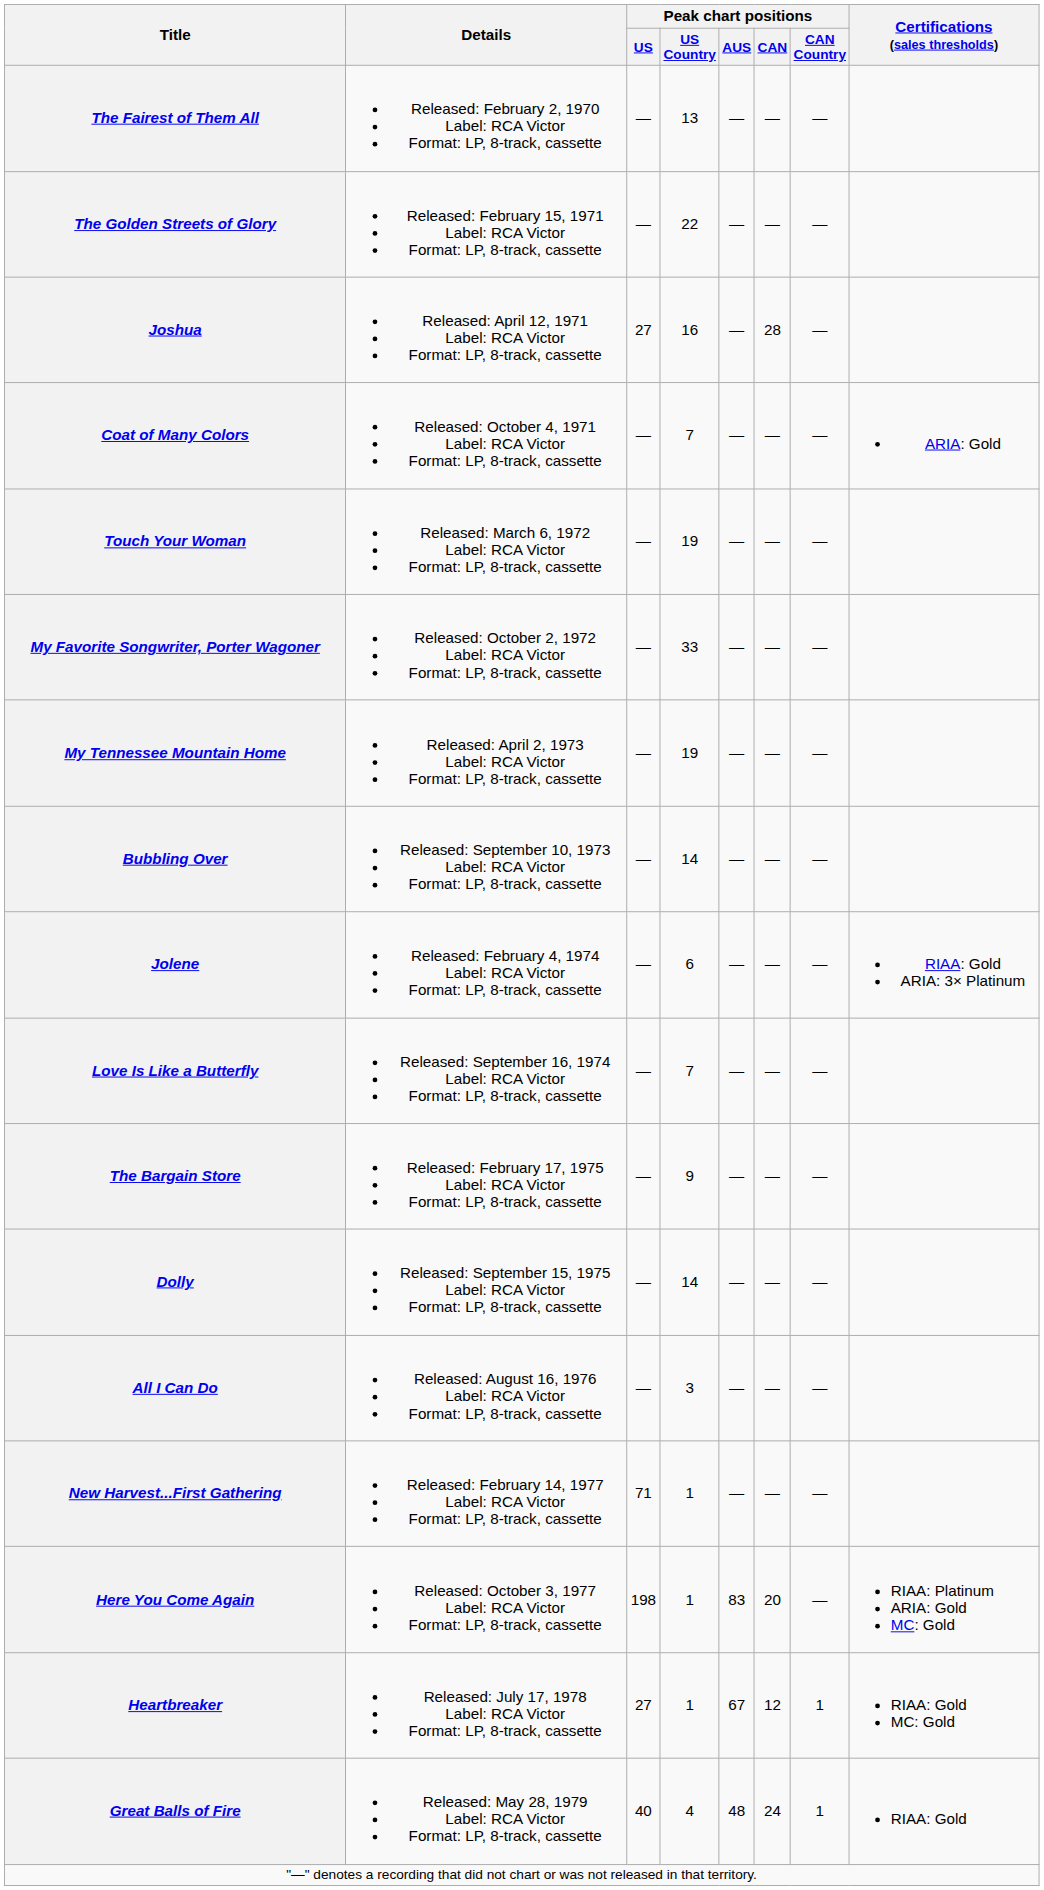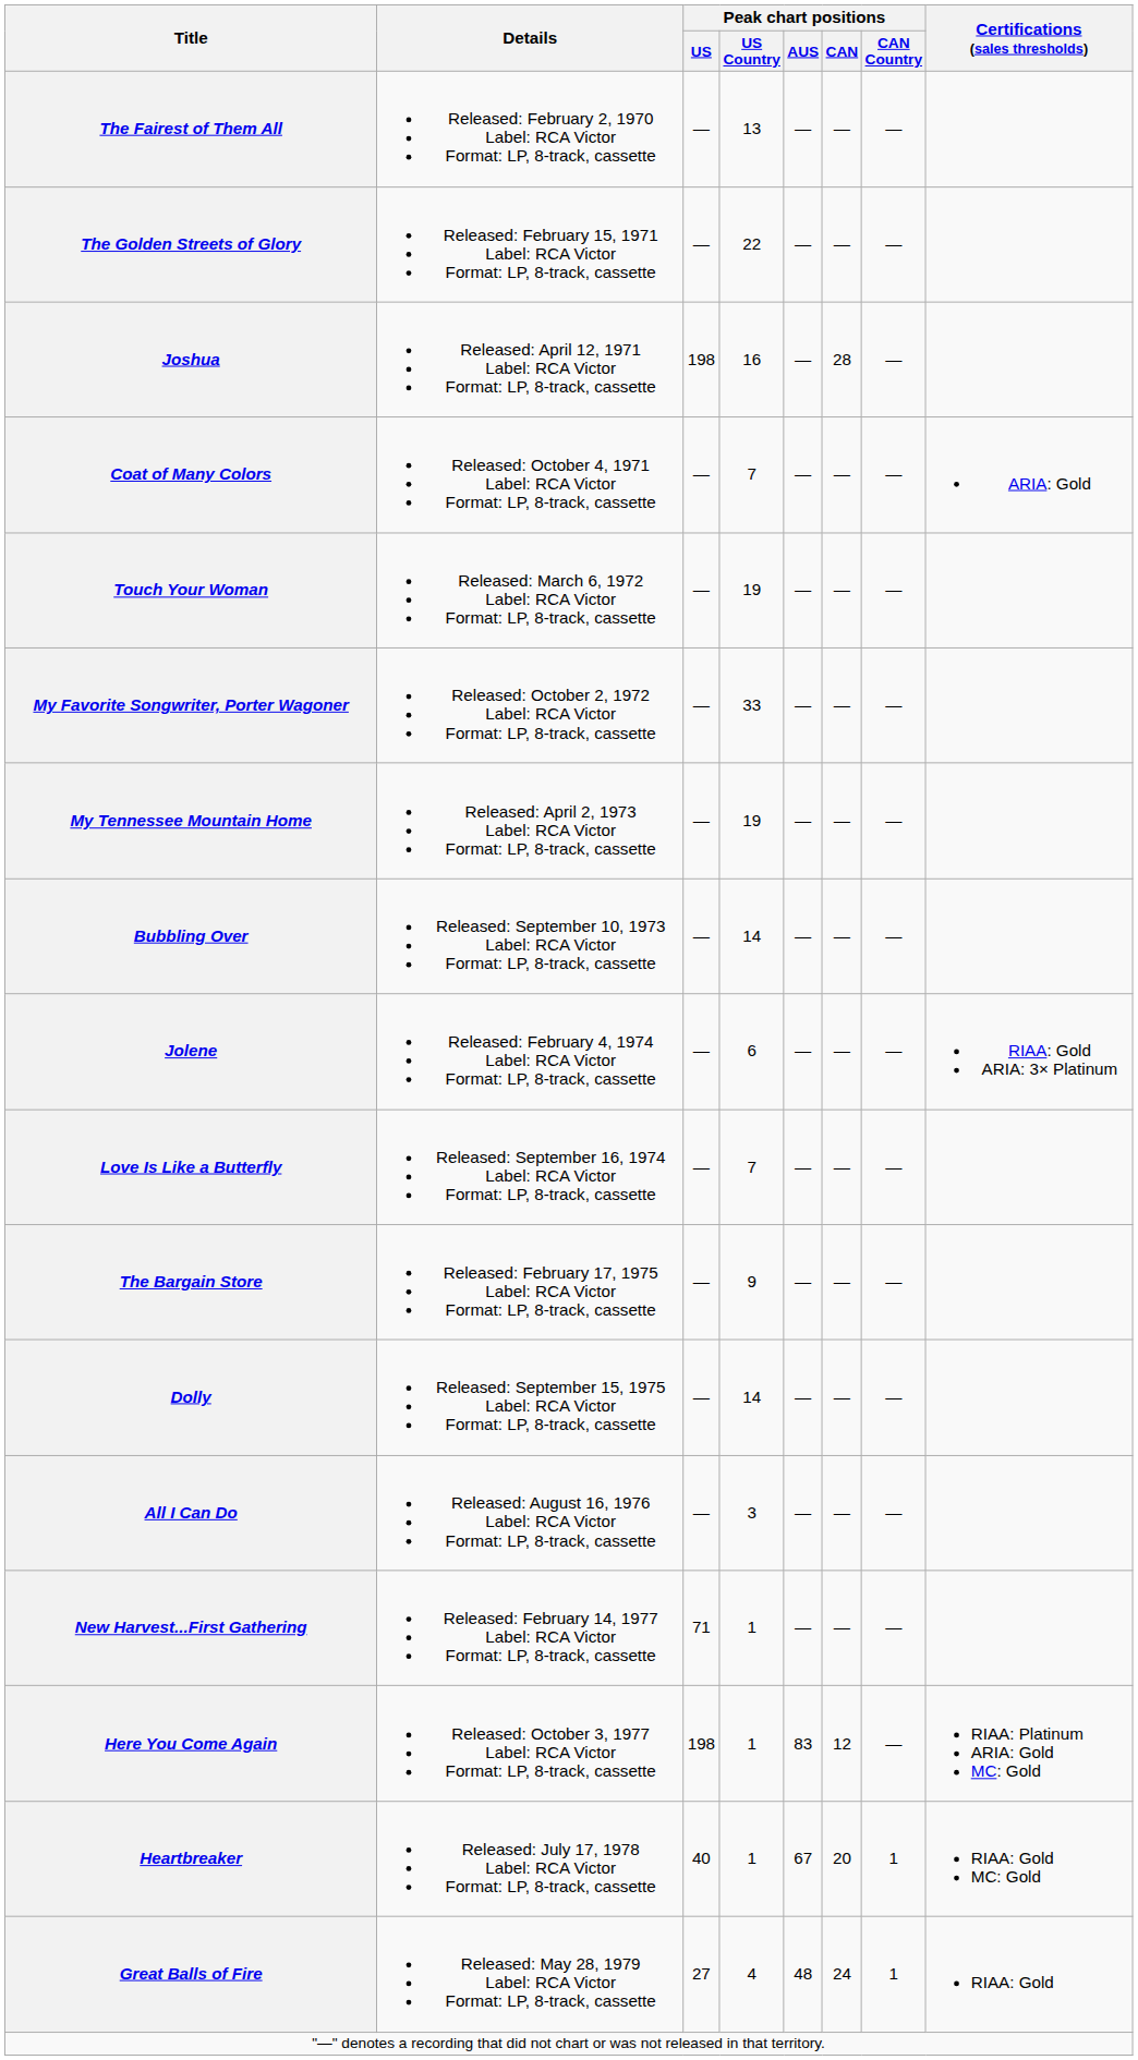 <table class="wikitable plainrowheaders" style="text-align:center;">
 <tr>
 <th scope="col" rowspan="2" style="width:22em;">Title</th>
 <th scope="col" rowspan="2" style="width:18em;">Details</th>
 <th scope="col" colspan="5">Peak chart positions</th>
 <th scope="col" rowspan="2" style="width:12em;"><a href='#'>Certifications</a><br><small>(<a href='#'>sales thresholds</a>)</small></th>
 </tr>
 <tr>
 <th scope="col" style="width:2em;font-size:90%;"><a href='#'>US</a><br></th>
 <th scope="col" style="width:2em;font-size:90%;"><a href='#'>US<br>Country</a><br></th>
 <th scope="col" style="width:2em;font-size:90%;"><a href='#'>AUS</a><br></th>
 <th scope="col" style="width:2em;font-size:90%;"><a href='#'>CAN</a><br></th>
 <th scope="col" style="width:2em;font-size:90%;"><a href='#'>CAN<br>Country</a><br></th>
 </tr>
 <tr>
 <th scope="row"><em><a href='#'>The Fairest of Them All</a></em></th>
 <td><br><ul><li>Released: February 2, 1970</li><li>Label: RCA Victor</li><li>Format: LP, 8-track, cassette</li></ul></td>
 <td>—</td>
 <td>13</td>
 <td>—</td>
 <td>—</td>
 <td>—</td>
 <td></td>
 </tr>
 <tr>
 <th scope="row"><em><a href='#'>The Golden Streets of Glory</a></em> </th>
 <td><br><ul><li>Released: February 15, 1971</li><li>Label: RCA Victor</li><li>Format: LP, 8-track, cassette</li></ul></td>
 <td>—</td>
 <td>22</td>
 <td>—</td>
 <td>—</td>
 <td>—</td>
 <td></td>
 </tr>
 <tr>
 <th scope="row"><em><a href='#'>Joshua</a></em></th>
 <td><br><ul><li>Released: April 12, 1971</li><li>Label: RCA Victor</li><li>Format: LP, 8-track, cassette</li></ul></td>
-<td>27</td>
+<td>198</td>
 <td>16</td>
 <td>—</td>
 <td>28</td>
 <td>—</td>
 <td></td>
 </tr>
 <tr>
 <th scope="row"><em><a href='#'>Coat of Many Colors</a></em></th>
 <td><br><ul><li>Released: October 4, 1971</li><li>Label: RCA Victor</li><li>Format: LP, 8-track, cassette</li></ul></td>
 <td>—</td>
 <td>7</td>
 <td>—</td>
 <td>—</td>
 <td>—</td>
 <td><br><ul><li><a href='#'>ARIA</a>: Gold</li></ul></td>
 </tr>
 <tr>
 <th scope="row"><em><a href='#'>Touch Your Woman</a></em></th>
 <td><br><ul><li>Released: March 6, 1972</li><li>Label: RCA Victor</li><li>Format: LP, 8-track, cassette</li></ul></td>
 <td>—</td>
 <td>19</td>
 <td>—</td>
 <td>—</td>
 <td>—</td>
 <td></td>
 </tr>
 <tr>
 <th scope="row"><em><a href='#'>My Favorite Songwriter, Porter Wagoner</a></em></th>
 <td><br><ul><li>Released: October 2, 1972</li><li>Label: RCA Victor</li><li>Format: LP, 8-track, cassette</li></ul></td>
 <td>—</td>
 <td>33</td>
 <td>—</td>
 <td>—</td>
 <td>—</td>
 <td></td>
 </tr>
 <tr>
 <th scope="row"><em><a href='#'>My Tennessee Mountain Home</a></em></th>
 <td><br><ul><li>Released: April 2, 1973</li><li>Label: RCA Victor</li><li>Format: LP, 8-track, cassette</li></ul></td>
 <td>—</td>
 <td>19</td>
 <td>—</td>
 <td>—</td>
 <td>—</td>
 <td></td>
 </tr>
 <tr>
 <th scope="row"><em><a href='#'>Bubbling Over</a></em></th>
 <td><br><ul><li>Released: September 10, 1973</li><li>Label: RCA Victor</li><li>Format: LP, 8-track, cassette</li></ul></td>
 <td>—</td>
 <td>14</td>
 <td>—</td>
 <td>—</td>
 <td>—</td>
 <td></td>
 </tr>
 <tr>
 <th scope="row"><em><a href='#'>Jolene</a></em></th>
 <td><br><ul><li>Released: February 4, 1974</li><li>Label: RCA Victor</li><li>Format: LP, 8-track, cassette</li></ul></td>
 <td>—</td>
 <td>6</td>
 <td>—</td>
 <td>—</td>
 <td>—</td>
 <td><br><ul><li><a href='#'>RIAA</a>: Gold</li><li>ARIA: 3× Platinum</li></ul></td>
 </tr>
 <tr>
 <th scope="row"><em><a href='#'>Love Is Like a Butterfly</a></em></th>
 <td><br><ul><li>Released: September 16, 1974</li><li>Label: RCA Victor</li><li>Format: LP, 8-track, cassette</li></ul></td>
 <td>—</td>
 <td>7</td>
 <td>—</td>
 <td>—</td>
 <td>—</td>
 <td></td>
 </tr>
 <tr>
 <th scope="row"><em><a href='#'>The Bargain Store</a></em></th>
 <td><br><ul><li>Released: February 17, 1975</li><li>Label: RCA Victor</li><li>Format: LP, 8-track, cassette</li></ul></td>
 <td>—</td>
 <td>9</td>
 <td>—</td>
 <td>—</td>
 <td>—</td>
 <td></td>
 </tr>
 <tr>
 <th scope="row"><em><a href='#'>Dolly</a></em></th>
 <td><br><ul><li>Released: September 15, 1975</li><li>Label: RCA Victor</li><li>Format: LP, 8-track, cassette</li></ul></td>
 <td>—</td>
 <td>14</td>
 <td>—</td>
 <td>—</td>
 <td>—</td>
 <td></td>
 </tr>
 <tr>
 <th scope="row"><em><a href='#'>All I Can Do</a></em></th>
 <td><br><ul><li>Released: August 16, 1976</li><li>Label: RCA Victor</li><li>Format: LP, 8-track, cassette</li></ul></td>
 <td>—</td>
 <td>3</td>
 <td>—</td>
 <td>—</td>
 <td>—</td>
 <td></td>
 </tr>
 <tr>
 <th scope="row"><em><a href='#'>New Harvest...First Gathering</a></em></th>
 <td><br><ul><li>Released: February 14, 1977</li><li>Label: RCA Victor</li><li>Format: LP, 8-track, cassette</li></ul></td>
 <td>71</td>
 <td>1</td>
 <td>—</td>
 <td>—</td>
 <td>—</td>
 <td></td>
 </tr>
 <tr>
 <th scope="row"><em><a href='#'>Here You Come Again</a></em></th>
 <td><br><ul><li>Released: October 3, 1977</li><li>Label: RCA Victor</li><li>Format: LP, 8-track, cassette</li></ul></td>
 <td>198</td>
 <td>1</td>
 <td>83</td>
-<td>20</td>
+<td>12</td>
 <td>—</td>
 <td align="left"><br><ul><li>RIAA: Platinum</li><li>ARIA: Gold</li><li><a href='#'>MC</a>: Gold</li></ul></td>
 </tr>
 <tr>
 <th scope="row"><em><a href='#'>Heartbreaker</a></em></th>
 <td><br><ul><li>Released: July 17, 1978</li><li>Label: RCA Victor</li><li>Format: LP, 8-track, cassette</li></ul></td>
-<td>27</td>
+<td>40</td>
 <td>1</td>
 <td>67</td>
-<td>12</td>
+<td>20</td>
 <td>1</td>
 <td align="left"><br><ul><li>RIAA: Gold</li><li>MC: Gold</li></ul></td>
 </tr>
 <tr>
 <th scope="row"><em><a href='#'>Great Balls of Fire</a></em></th>
 <td><br><ul><li>Released: May 28, 1979</li><li>Label: RCA Victor</li><li>Format: LP, 8-track, cassette</li></ul></td>
-<td>40</td>
+<td>27</td>
 <td>4</td>
 <td>48</td>
 <td>24</td>
 <td>1</td>
 <td align="left"><br><ul><li>RIAA: Gold</li></ul></td>
 </tr>
 <tr>
 <td colspan="8" style="font-size:90%">"—" denotes a recording that did not chart or was not released in that territory.</td>
 </tr>
 </table>
